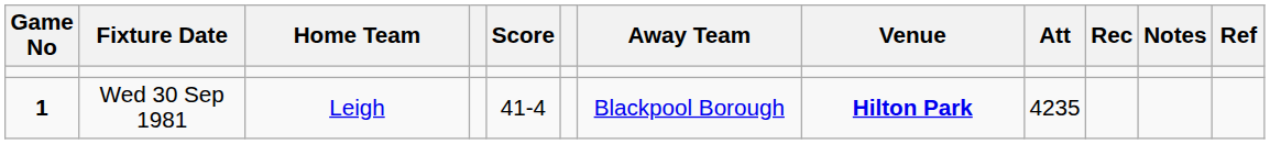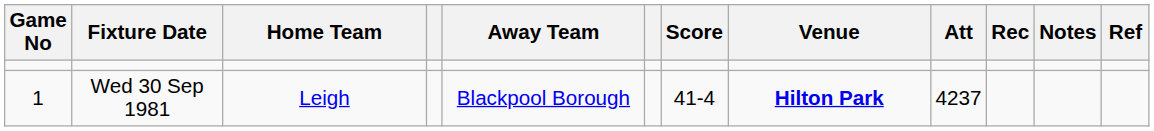 <table class="wikitable" style="text-align:center;">
 <tr>
 <th width=10 abbr="No">Game No</th>
 <th width=110 abbr="Date">Fixture Date</th>
 <th width=150 abbr="Home Team">Home Team</th>
 <th width=5 abbr="space"></th>
+<th width=150 abbr="Away Team">Away Team</th>
+<th width=5 abbr="space"></th>
 <th width=20 abbr="Score">Score</th>
-<th width=5 abbr="space"></th>
-<th width=150 abbr="Away Team">Away Team</th>
 <th width=150 abbr="Venue">Venue</th>
 <th width=30 abbr="Att">Att</th>
 <th width=30 abbr="Rec">Rec</th>
 <th width=20 abbr="Notes">Notes</th>
 <th width=30 abbr="Ref">Ref</th>
 </tr>
 <tr>
 <td></td>
 <td></td>
 <td></td>
 <td></td>
 <td></td>
 <td></td>
 <td></td>
 <td></td>
 <td></td>
 <td></td>
 <td></td>
 <td></td>
 </tr>
 <tr>
-<td><strong>1</strong></td>
+<td>1</td>
 <td>Wed 30 Sep 1981</td>
 <td><a href='#'>Leigh</a></td>
 <td></td>
+<td><a href='#'>Blackpool Borough</a></td>
+<td></td>
 <td>41-4</td>
-<td></td>
-<td><a href='#'>Blackpool Borough</a></td>
 <td><strong><a href='#'>Hilton Park</a></strong></td>
-<td>4235</td>
+<td>4237</td>
 <td></td>
 <td></td>
 <td></td>
 </tr>
 </table>
